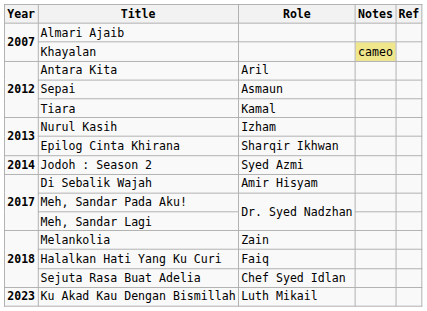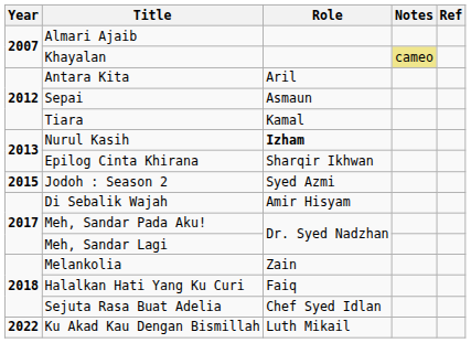 <table class="wikitable sortable">
 <tr>
 <th>Year</th>
 <th>Title</th>
 <th>Role</th>
 <th>Notes</th>
 <th>Ref</th>
 </tr>
 <tr>
 <td rowspan="2" style="text-align:center;"><strong>2007</strong></td>
 <td>Almari Ajaib</td>
 <td></td>
 <td></td>
 <td></td>
 </tr>
 <tr>
 <td>Khayalan</td>
 <td></td>
 <td style="background: khaki;">cameo</td>
 <td></td>
 </tr>
 <tr>
 <td rowspan="3" style="text-align:center;"><strong>2012</strong></td>
 <td>Antara Kita</td>
 <td>Aril</td>
 <td></td>
 <td></td>
 </tr>
 <tr>
 <td>Sepai</td>
 <td>Asmaun</td>
 <td></td>
 <td></td>
 </tr>
 <tr>
 <td>Tiara</td>
 <td>Kamal</td>
 <td></td>
 <td></td>
 </tr>
 <tr>
 <td rowspan="2" style="text-align:center;"><strong>2013</strong></td>
 <td>Nurul Kasih</td>
-<td>Izham</td>
+<td><strong>Izham</strong></td>
 <td></td>
 <td></td>
 </tr>
 <tr>
 <td>Epilog Cinta Khirana</td>
 <td>Sharqir Ikhwan</td>
 <td></td>
 <td></td>
 </tr>
 <tr>
-<td rowspan="1" style="text-align:center;"><strong>2014</strong></td>
+<td rowspan="1" style="text-align:center;"><strong>2015</strong></td>
 <td>Jodoh : Season 2</td>
 <td>Syed Azmi</td>
 <td></td>
 <td></td>
 </tr>
 <tr>
 <td rowspan="3" style="text-align:center;"><strong>2017</strong></td>
 <td>Di Sebalik Wajah</td>
 <td>Amir Hisyam</td>
 <td></td>
 <td></td>
 </tr>
 <tr>
 <td>Meh, Sandar Pada Aku!</td>
 <td rowspan="2" style="text-align:center;">Dr. Syed Nadzhan</td>
 <td></td>
 <td></td>
 </tr>
 <tr>
 <td>Meh, Sandar Lagi</td>
 <td></td>
 <td></td>
 </tr>
 <tr>
 <td rowspan="3" style="text-align:center;"><strong>2018</strong></td>
 <td>Melankolia</td>
 <td>Zain</td>
 <td></td>
 <td></td>
 </tr>
 <tr>
 <td>Halalkan Hati Yang Ku Curi</td>
 <td>Faiq</td>
 <td></td>
 <td></td>
 </tr>
 <tr>
 <td>Sejuta Rasa Buat Adelia</td>
 <td>Chef Syed Idlan</td>
 <td></td>
 <td></td>
 </tr>
 <tr>
-<td rowspan="1" style="text-align:center;"><strong>2023</strong></td>
+<td rowspan="1" style="text-align:center;"><strong>2022</strong></td>
 <td>Ku Akad Kau Dengan Bismillah</td>
 <td>Luth Mikail</td>
 <td></td>
 <td></td>
 </tr>
 </table>
